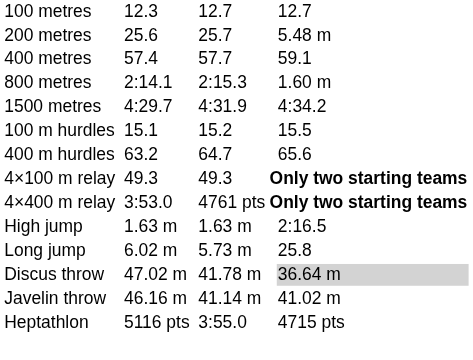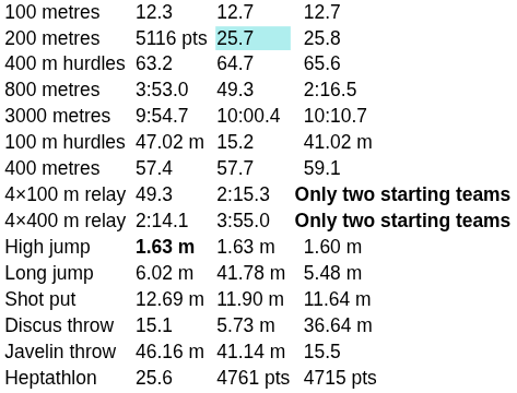 <table>
 <tr>
 <td>100 metres</td>
 <td></td>
 <td>12.3</td>
 <td></td>
 <td>12.7</td>
 <td></td>
 <td>12.7</td>
 </tr>
 <tr>
 <td>200 metres</td>
 <td></td>
-<td>25.6</td>
+<td>5116 pts</td>
 <td></td>
-<td>25.7</td>
+<td style="background: paleturquoise;">25.7</td>
 <td></td>
-<td>5.48 m</td>
+<td>25.8</td>
+</tr>
+<tr>
+<td>400 m hurdles</td>
+<td></td>
+<td>63.2</td>
+<td></td>
+<td>64.7</td>
+<td></td>
+<td>65.6</td>
+</tr>
+<tr>
+<td>800 metres</td>
+<td></td>
+<td>3:53.0</td>
+<td></td>
+<td>49.3</td>
+<td></td>
+<td>2:16.5</td>
+</tr>
+<tr>
+<td>3000 metres</td>
+<td></td>
+<td>9:54.7</td>
+<td></td>
+<td>10:00.4</td>
+<td></td>
+<td>10:10.7</td>
+</tr>
+<tr>
+<td>100 m hurdles</td>
+<td></td>
+<td>47.02 m</td>
+<td></td>
+<td>15.2</td>
+<td></td>
+<td>41.02 m</td>
 </tr>
 <tr>
 <td>400 metres</td>
 <td></td>
 <td>57.4</td>
 <td></td>
 <td>57.7</td>
 <td></td>
 <td>59.1</td>
 </tr>
 <tr>
-<td>800 metres</td>
-<td></td>
-<td>2:14.1</td>
-<td></td>
-<td>2:15.3</td>
-<td></td>
-<td>1.60 m</td>
-</tr>
-<tr>
-<td>1500 metres</td>
-<td></td>
-<td>4:29.7</td>
-<td></td>
-<td>4:31.9</td>
-<td></td>
-<td>4:34.2</td>
-</tr>
-<tr>
-<td>100 m hurdles</td>
-<td></td>
-<td>15.1</td>
-<td></td>
-<td>15.2</td>
-<td></td>
-<td>15.5</td>
-</tr>
-<tr>
-<td>400 m hurdles</td>
-<td></td>
-<td>63.2</td>
-<td></td>
-<td>64.7</td>
-<td></td>
-<td>65.6</td>
-</tr>
-<tr>
 <td>4×100 m relay</td>
 <td></td>
 <td>49.3</td>
 <td></td>
-<td>49.3</td>
+<td>2:15.3</td>
 <th colspan=2>Only two starting teams</th>
 </tr>
 <tr>
 <td>4×400 m relay</td>
 <td></td>
-<td>3:53.0</td>
+<td>2:14.1</td>
 <td></td>
-<td>4761 pts</td>
+<td>3:55.0</td>
 <th colspan=2>Only two starting teams</th>
 </tr>
 <tr>
 <td>High jump</td>
 <td></td>
-<td>1.63 m</td>
+<td><strong>1.63 m</strong></td>
 <td></td>
 <td>1.63 m</td>
 <td></td>
-<td>2:16.5</td>
+<td>1.60 m</td>
 </tr>
 <tr>
 <td>Long jump</td>
 <td></td>
 <td>6.02 m</td>
 <td></td>
-<td>5.73 m</td>
+<td>41.78 m</td>
 <td></td>
-<td>25.8</td>
+<td>5.48 m</td>
+</tr>
+<tr>
+<td>Shot put</td>
+<td></td>
+<td>12.69 m</td>
+<td></td>
+<td>11.90 m</td>
+<td></td>
+<td>11.64 m</td>
 </tr>
 <tr>
 <td>Discus throw</td>
 <td></td>
-<td>47.02 m</td>
+<td>15.1</td>
 <td></td>
-<td>41.78 m</td>
+<td>5.73 m</td>
 <td></td>
-<td style="background: lightgrey;">36.64 m</td>
+<td>36.64 m</td>
 </tr>
 <tr>
 <td>Javelin throw</td>
 <td></td>
 <td>46.16 m</td>
 <td></td>
 <td>41.14 m</td>
 <td></td>
-<td>41.02 m</td>
+<td>15.5</td>
 </tr>
 <tr>
 <td>Heptathlon</td>
 <td></td>
-<td>5116 pts</td>
+<td>25.6</td>
 <td></td>
-<td>3:55.0</td>
+<td>4761 pts</td>
 <td></td>
 <td>4715 pts</td>
 </tr>
 </table>
